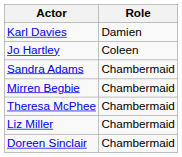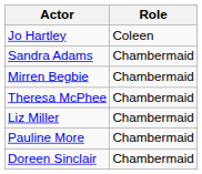 <table class="wikitable">
 <tr>
 <th>Actor</th>
 <th>Role</th>
-</tr>
-<tr>
-<td><a href='#'>Karl Davies</a></td>
-<td>Damien</td>
 </tr>
 <tr>
 <td><a href='#'>Jo Hartley</a></td>
 <td>Coleen</td>
 </tr>
 <tr>
 <td><a href='#'>Sandra Adams</a></td>
 <td>Chambermaid</td>
 </tr>
 <tr>
 <td><a href='#'>Mirren Begbie</a></td>
 <td>Chambermaid</td>
 </tr>
 <tr>
 <td><a href='#'>Theresa McPhee</a></td>
 <td>Chambermaid</td>
 </tr>
 <tr>
 <td><a href='#'>Liz Miller</a></td>
 <td>Chambermaid</td>
 </tr>
 <tr>
+<td><a href='#'>Pauline More</a></td>
+<td>Chambermaid</td>
+</tr>
+<tr>
 <td><a href='#'>Doreen Sinclair</a></td>
 <td>Chambermaid</td>
 </tr>
 </table>
